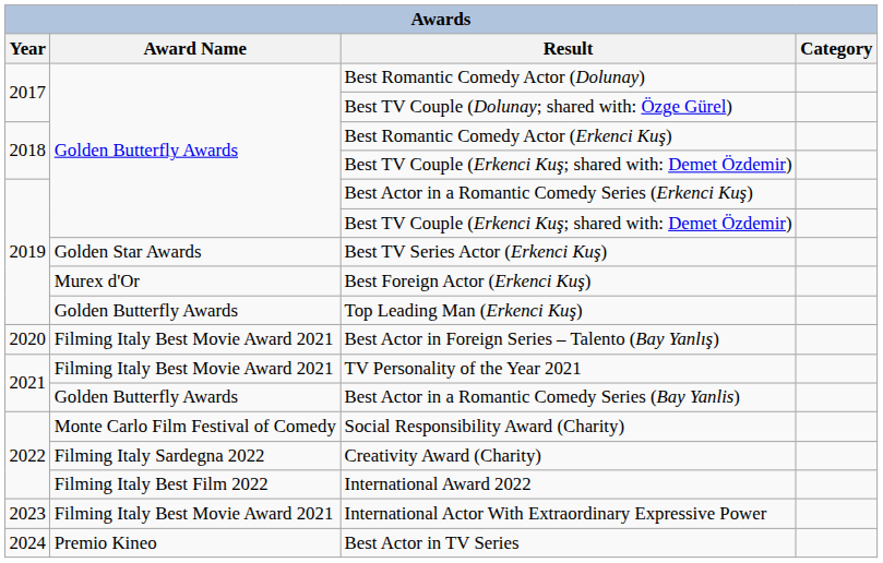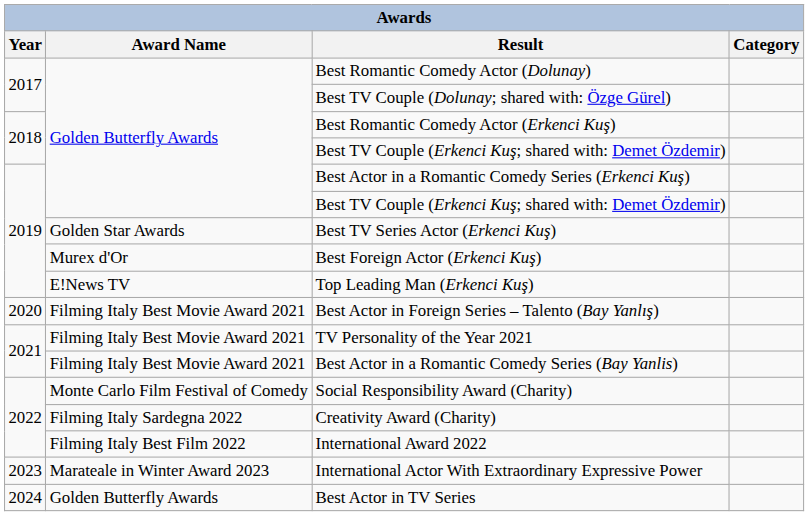 <table class="wikitable">
 <tr>
 <th colspan="4" style="background:LightSteelBlue">Awards</th>
 </tr>
 <tr>
 <th>Year</th>
 <th>Award Name</th>
 <th>Result</th>
 <th>Category</th>
 </tr>
 <tr>
 <td rowspan="2">2017</td>
 <td rowspan="6"><a href='#'>Golden Butterfly Awards</a></td>
 <td>Best Romantic Comedy Actor  (<em>Dolunay</em>)</td>
 <td></td>
 </tr>
 <tr>
 <td>Best TV Couple (<em>Dolunay</em>; shared with: <a href='#'>Özge Gürel</a>)</td>
 <td></td>
 </tr>
 <tr>
 <td rowspan="2">2018</td>
 <td>Best Romantic Comedy Actor (<em>Erkenci Kuş</em>)</td>
 <td></td>
 </tr>
 <tr>
 <td>Best TV Couple (<em>Erkenci Kuş</em>; shared with: <a href='#'>Demet Özdemir</a>)</td>
 <td></td>
 </tr>
 <tr>
 <td rowspan="5">2019</td>
 <td>Best Actor in a Romantic Comedy Series (<em>Erkenci Kuş</em>)</td>
 <td></td>
 </tr>
 <tr>
 <td>Best TV Couple (<em>Erkenci Kuş</em>; shared with: <a href='#'>Demet Özdemir</a>)</td>
 <td></td>
 </tr>
 <tr>
 <td>Golden Star Awards</td>
 <td>Best TV Series Actor (<em>Erkenci Kuş</em>)</td>
 <td></td>
 </tr>
 <tr>
 <td>Murex d'Or</td>
 <td>Best Foreign Actor (<em>Erkenci Kuş</em>)</td>
 <td></td>
 </tr>
 <tr>
-<td>Golden Butterfly Awards</td>
+<td>E!News TV</td>
 <td>Top Leading Man (<em>Erkenci Kuş</em>)</td>
 <td></td>
 </tr>
 <tr>
 <td>2020</td>
 <td>Filming Italy Best Movie Award 2021</td>
 <td>Best Actor in Foreign Series – Talento (<em>Bay Yanlış</em>)</td>
 <td></td>
 </tr>
 <tr>
 <td rowspan="2">2021</td>
 <td>Filming Italy Best Movie Award 2021</td>
 <td>TV Personality of the Year 2021</td>
 <td></td>
 </tr>
 <tr>
-<td>Golden Butterfly Awards</td>
+<td>Filming Italy Best Movie Award 2021</td>
 <td>Best Actor in a Romantic Comedy Series (<em>Bay Yanlis</em>)</td>
 <td></td>
 </tr>
 <tr>
 <td rowspan="3">2022</td>
 <td>Monte Carlo Film Festival of Comedy</td>
 <td>Social Responsibility Award (Charity)</td>
 <td></td>
 </tr>
 <tr>
 <td>Filming Italy Sardegna 2022</td>
 <td>Creativity Award (Charity)</td>
 <td></td>
 </tr>
 <tr>
 <td>Filming Italy Best Film 2022</td>
 <td>International Award 2022</td>
 <td></td>
 </tr>
 <tr>
 <td>2023</td>
-<td>Filming Italy Best Movie Award 2021</td>
+<td>Marateale in Winter Award 2023</td>
 <td>International Actor With Extraordinary Expressive Power</td>
 <td></td>
 </tr>
 <tr>
 <td>2024</td>
-<td>Premio Kineo</td>
+<td>Golden Butterfly Awards</td>
 <td>Best Actor in TV Series</td>
 <td></td>
 </tr>
 </table>
